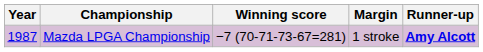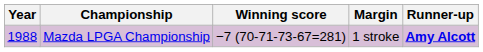 <table class="wikitable">
 <tr>
 <th>Year</th>
 <th>Championship</th>
 <th>Winning score</th>
 <th>Margin</th>
 <th>Runner-up</th>
 </tr>
 <tr style="background:#D8BFD8;">
-<td><a href='#'>1987</a></td>
+<td><a href='#'>1988</a></td>
 <td><a href='#'>Mazda LPGA Championship</a></td>
 <td>−7 (70-71-73-67=281)</td>
 <td>1 stroke</td>
 <td><strong> <a href='#'>Amy Alcott</a></strong></td>
 </tr>
 </table>
